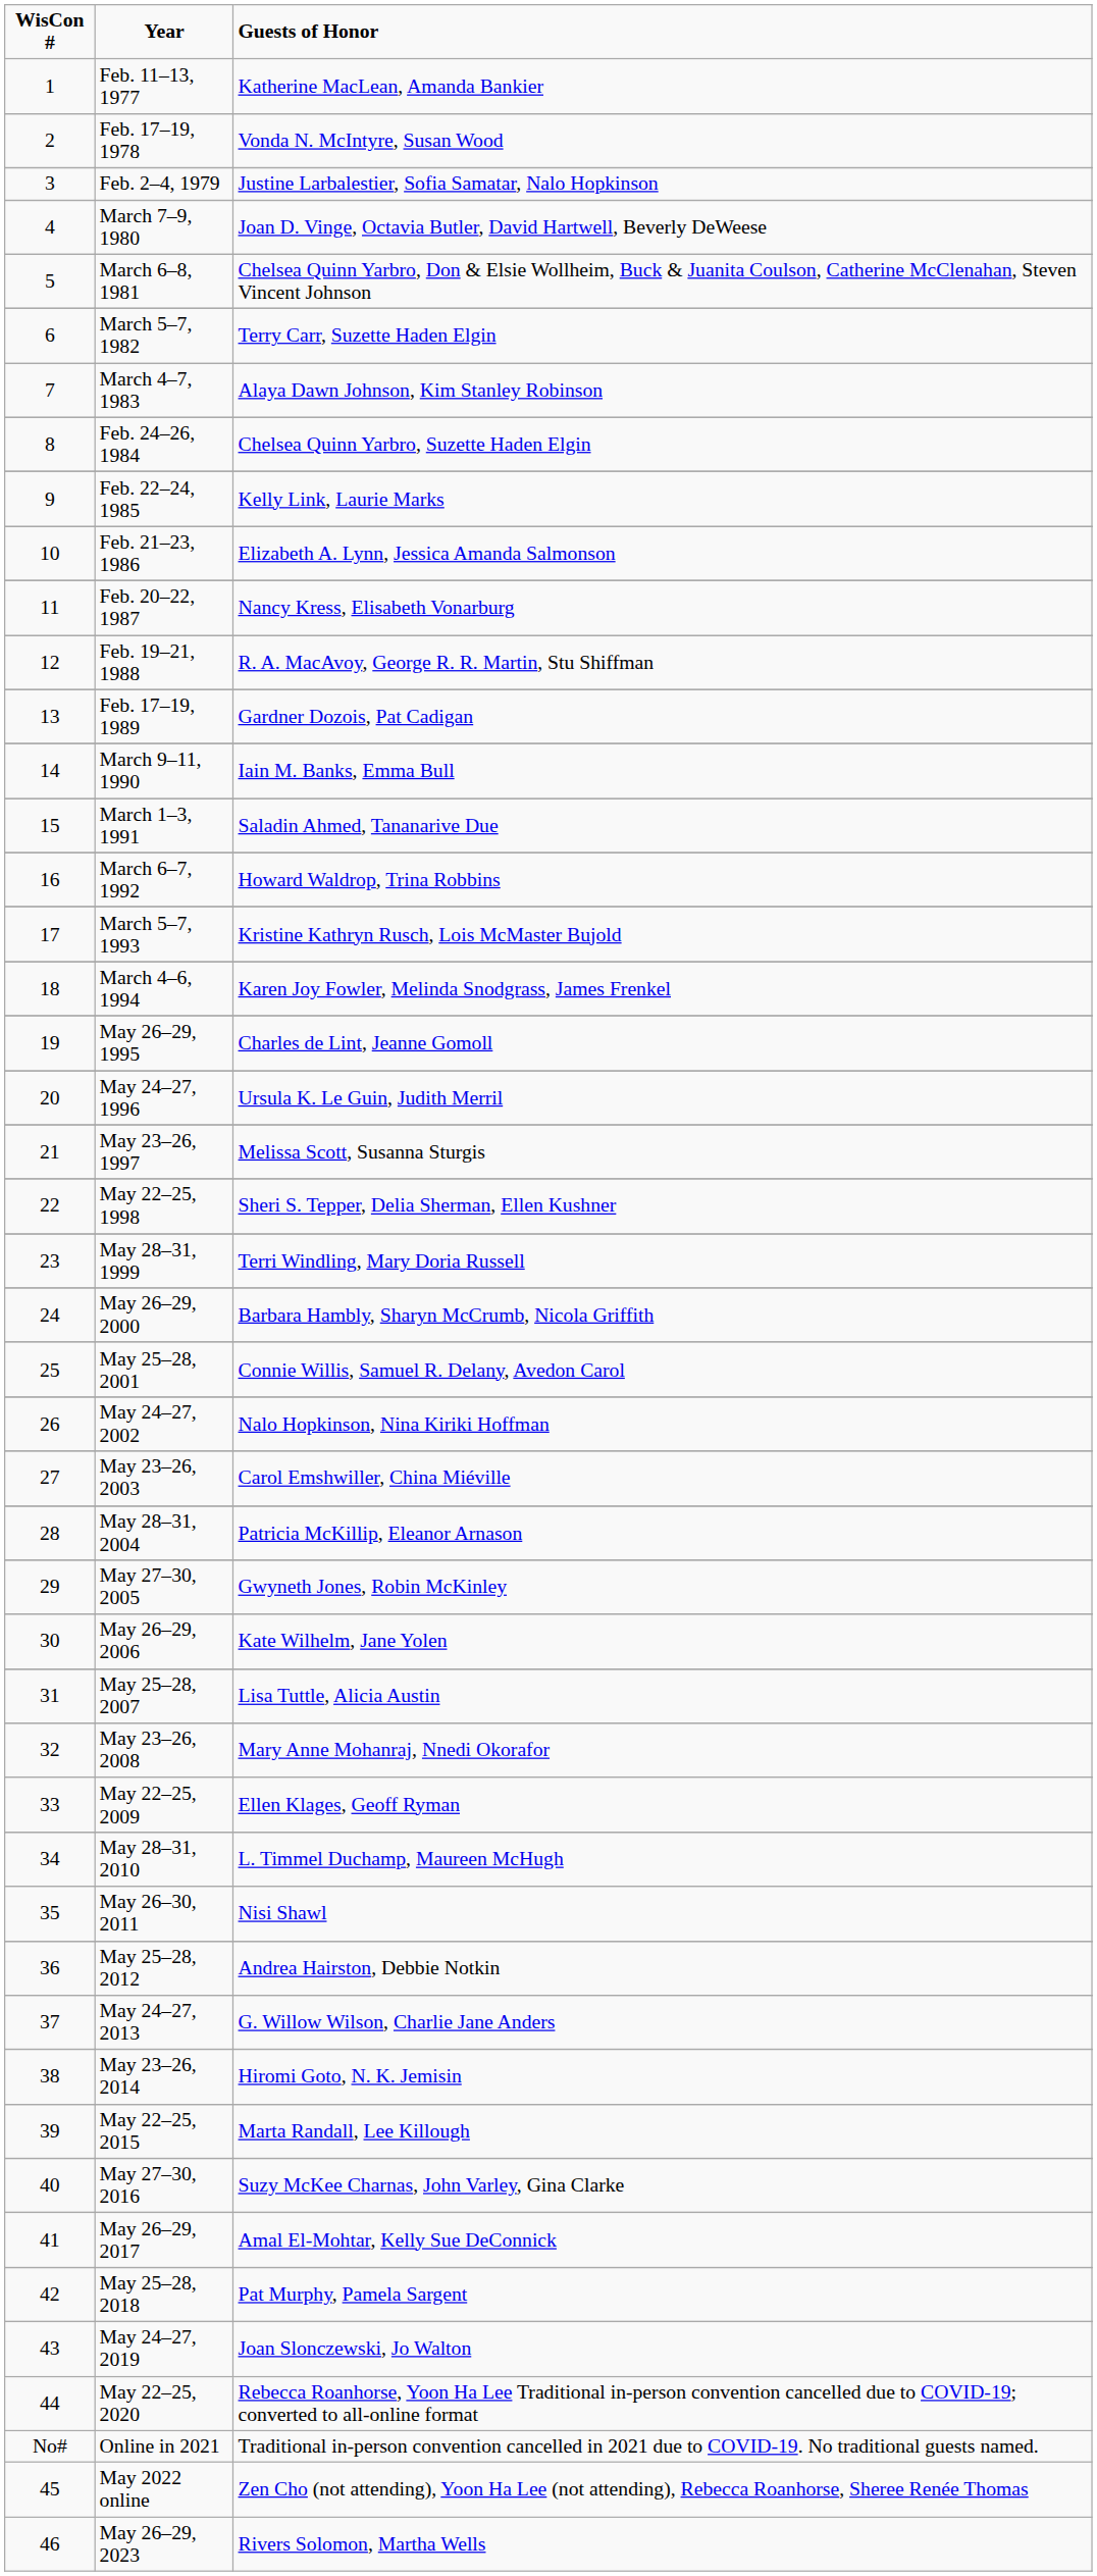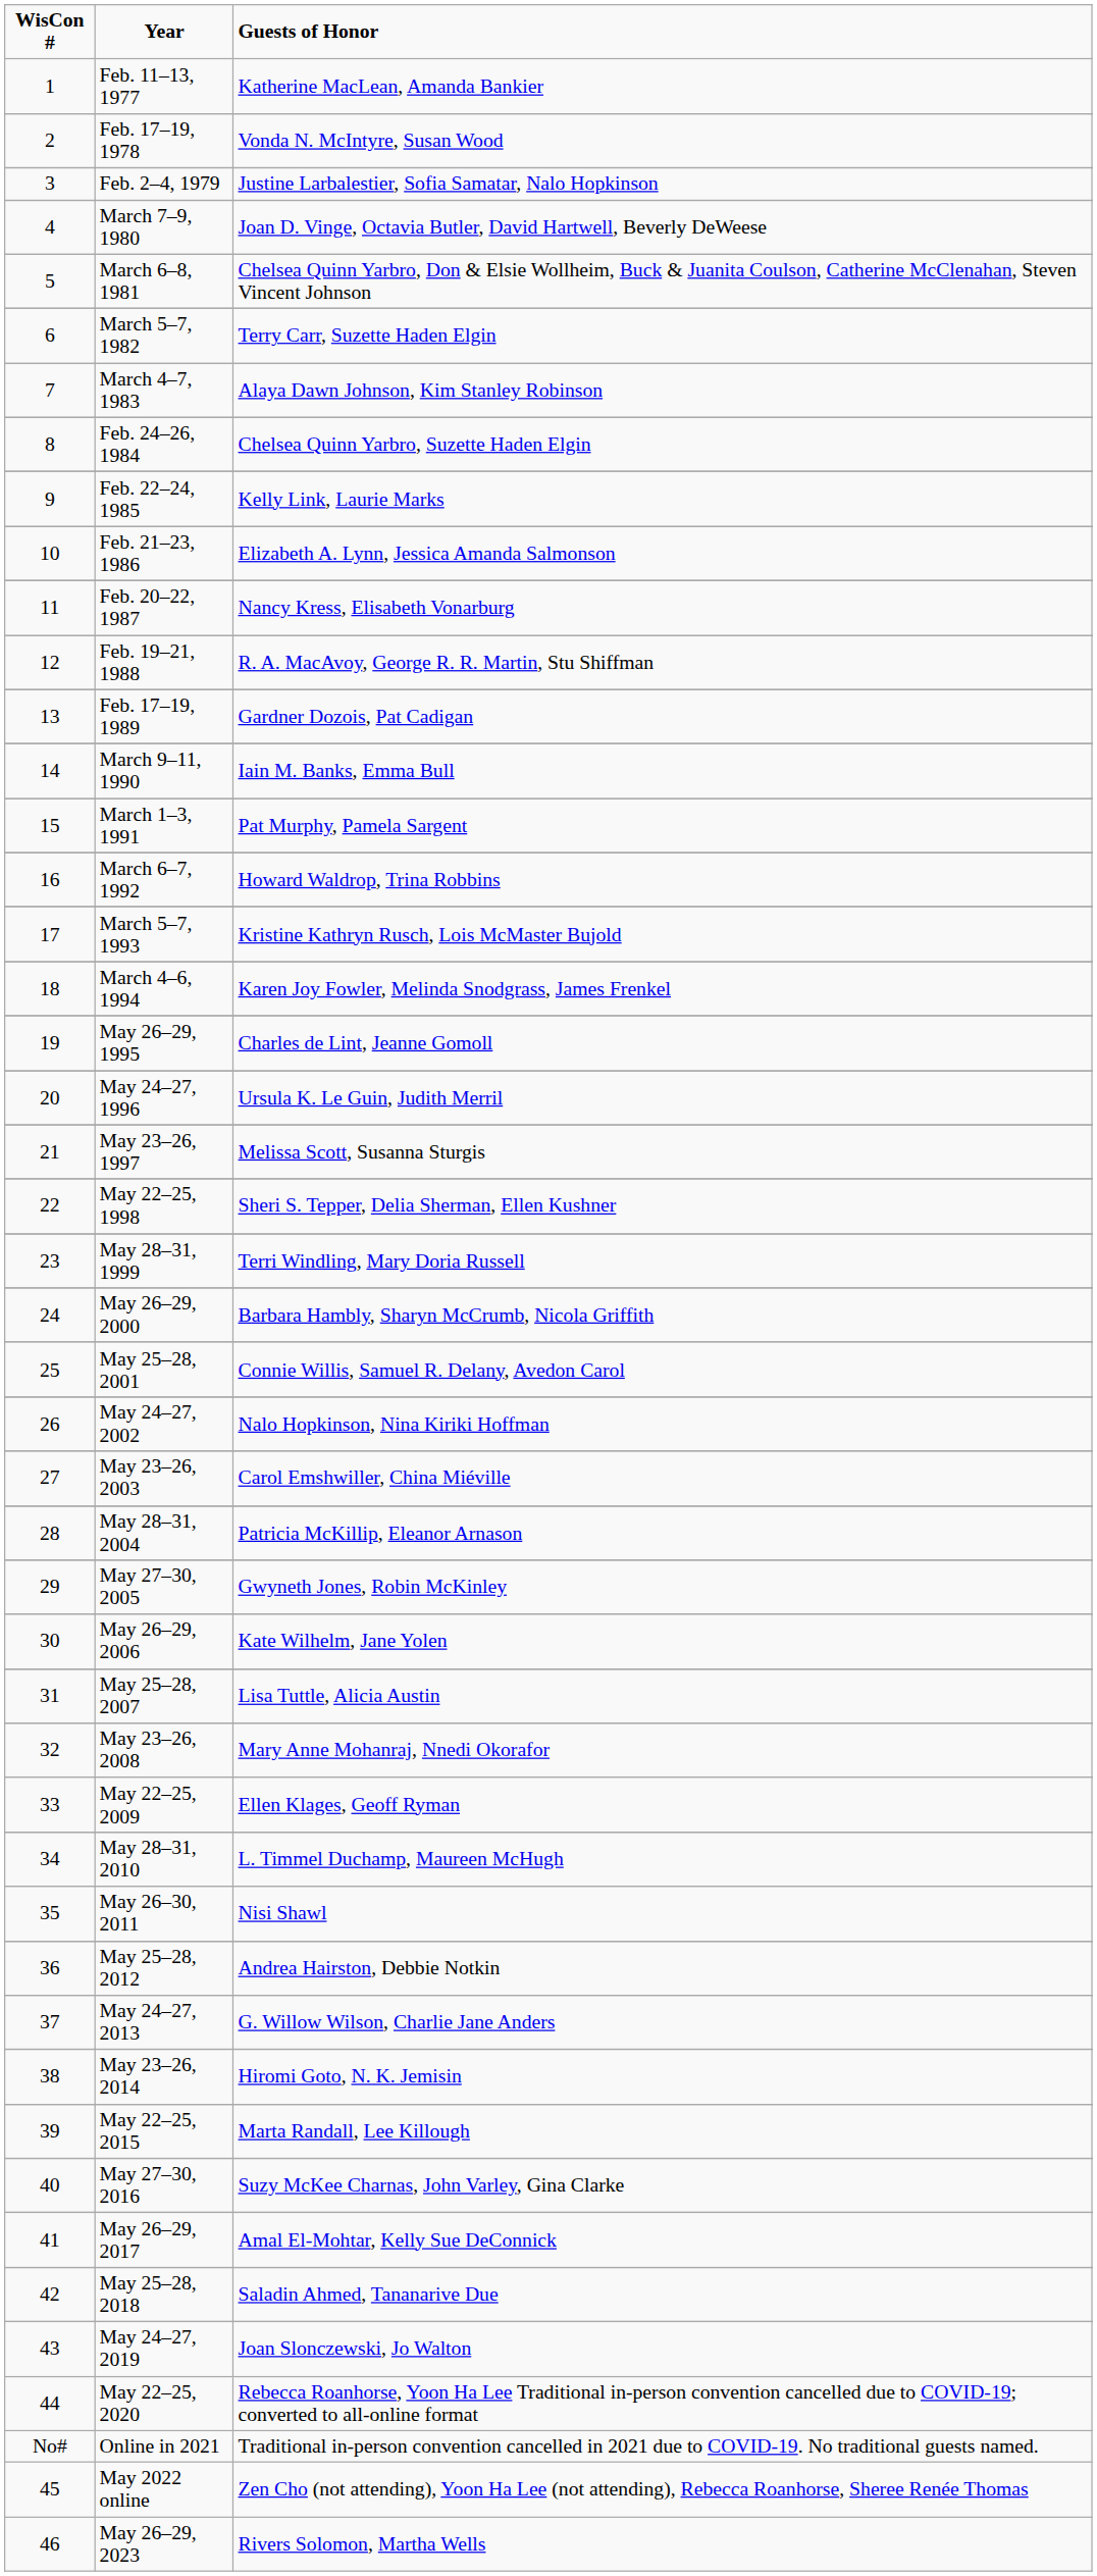 <table class="wikitable">
 <tr>
 <td style="text-align:center;"><strong>WisCon #</strong></td>
 <td style="text-align:center;"><strong>Year</strong></td>
 <td><strong>Guests of Honor</strong></td>
 </tr>
 <tr>
 <td style="text-align:center;">1</td>
 <td>Feb. 11–13, 1977</td>
 <td><a href='#'>Katherine MacLean</a>, <a href='#'>Amanda Bankier</a></td>
 </tr>
 <tr>
 </tr>
 <tr>
 <td style="text-align:center;">2</td>
 <td>Feb. 17–19, 1978</td>
 <td><a href='#'>Vonda N. McIntyre</a>, <a href='#'>Susan Wood</a></td>
 </tr>
 <tr>
 </tr>
 <tr>
 <td style="text-align:center;">3</td>
 <td>Feb. 2–4, 1979</td>
 <td><a href='#'>Justine Larbalestier</a>, <a href='#'>Sofia Samatar</a>, <a href='#'>Nalo Hopkinson</a></td>
 </tr>
 <tr>
 </tr>
 <tr>
 <td style="text-align:center;">4</td>
 <td>March 7–9, 1980</td>
 <td><a href='#'>Joan D. Vinge</a>, <a href='#'>Octavia Butler</a>, <a href='#'>David Hartwell</a>, Beverly DeWeese</td>
 </tr>
 <tr>
 </tr>
 <tr>
 <td style="text-align:center;">5</td>
 <td>March 6–8, 1981</td>
 <td><a href='#'>Chelsea Quinn Yarbro</a>, <a href='#'>Don</a> & Elsie Wollheim, <a href='#'>Buck</a> & <a href='#'>Juanita Coulson</a>, <a href='#'>Catherine McClenahan</a>, Steven Vincent Johnson</td>
 </tr>
 <tr>
 </tr>
 <tr>
 <td style="text-align:center;">6</td>
 <td>March 5–7, 1982</td>
 <td><a href='#'>Terry Carr</a>, <a href='#'>Suzette Haden Elgin</a></td>
 </tr>
 <tr>
 </tr>
 <tr>
 <td style="text-align:center;">7</td>
 <td>March 4–7, 1983</td>
 <td><a href='#'>Alaya Dawn Johnson</a>, <a href='#'>Kim Stanley Robinson</a></td>
 </tr>
 <tr>
 </tr>
 <tr>
 <td style="text-align:center;">8</td>
 <td>Feb. 24–26, 1984</td>
 <td><a href='#'>Chelsea Quinn Yarbro</a>, <a href='#'>Suzette Haden Elgin</a></td>
 </tr>
 <tr>
 </tr>
 <tr>
 <td style="text-align:center;">9</td>
 <td>Feb. 22–24, 1985</td>
 <td><a href='#'>Kelly Link</a>, <a href='#'>Laurie Marks</a></td>
 </tr>
 <tr>
 </tr>
 <tr>
 <td style="text-align:center;">10</td>
 <td>Feb. 21–23, 1986</td>
 <td><a href='#'>Elizabeth A. Lynn</a>, <a href='#'>Jessica Amanda Salmonson</a></td>
 </tr>
 <tr>
 </tr>
 <tr>
 <td style="text-align:center;">11</td>
 <td>Feb. 20–22, 1987</td>
 <td><a href='#'>Nancy Kress</a>, <a href='#'>Elisabeth Vonarburg</a></td>
 </tr>
 <tr>
 </tr>
 <tr>
 <td style="text-align:center;">12</td>
 <td>Feb. 19–21, 1988</td>
 <td><a href='#'>R. A. MacAvoy</a>, <a href='#'>George R. R. Martin</a>, Stu Shiffman</td>
 </tr>
 <tr>
 </tr>
 <tr>
 <td style="text-align:center;">13</td>
 <td>Feb. 17–19, 1989</td>
 <td><a href='#'>Gardner Dozois</a>, <a href='#'>Pat Cadigan</a></td>
 </tr>
 <tr>
 </tr>
 <tr>
 <td style="text-align:center;">14</td>
 <td>March 9–11, 1990</td>
 <td><a href='#'>Iain M. Banks</a>, <a href='#'>Emma Bull</a></td>
 </tr>
 <tr>
 </tr>
 <tr>
 <td style="text-align:center;">15</td>
 <td>March 1–3, 1991</td>
-<td><a href='#'>Saladin Ahmed</a>, <a href='#'>Tananarive Due</a></td>
+<td><a href='#'>Pat Murphy</a>, <a href='#'>Pamela Sargent</a></td>
 </tr>
 <tr>
 </tr>
 <tr>
 <td style="text-align:center;">16</td>
 <td>March 6–7, 1992</td>
 <td><a href='#'>Howard Waldrop</a>, <a href='#'>Trina Robbins</a></td>
 </tr>
 <tr>
 </tr>
 <tr>
 <td style="text-align:center;">17</td>
 <td>March 5–7, 1993</td>
 <td><a href='#'>Kristine Kathryn Rusch</a>, <a href='#'>Lois McMaster Bujold</a></td>
 </tr>
 <tr>
 </tr>
 <tr>
 <td style="text-align:center;">18</td>
 <td>March 4–6, 1994</td>
 <td><a href='#'>Karen Joy Fowler</a>, <a href='#'>Melinda Snodgrass</a>, <a href='#'>James Frenkel</a></td>
 </tr>
 <tr>
 </tr>
 <tr>
 <td style="text-align:center;">19</td>
 <td>May 26–29, 1995</td>
 <td><a href='#'>Charles de Lint</a>, <a href='#'>Jeanne Gomoll</a></td>
 </tr>
 <tr>
 </tr>
 <tr>
 <td style="text-align:center;">20</td>
 <td>May 24–27, 1996</td>
 <td><a href='#'>Ursula K. Le Guin</a>, <a href='#'>Judith Merril</a></td>
 </tr>
 <tr>
 </tr>
 <tr>
 <td style="text-align:center;">21</td>
 <td>May 23–26, 1997</td>
 <td><a href='#'>Melissa Scott</a>, Susanna Sturgis</td>
 </tr>
 <tr>
 </tr>
 <tr>
 <td style="text-align:center;">22</td>
 <td>May 22–25, 1998</td>
 <td><a href='#'>Sheri S. Tepper</a>, <a href='#'>Delia Sherman</a>, <a href='#'>Ellen Kushner</a></td>
 </tr>
 <tr>
 </tr>
 <tr>
 <td style="text-align:center;">23</td>
 <td>May 28–31, 1999</td>
 <td><a href='#'>Terri Windling</a>, <a href='#'>Mary Doria Russell</a></td>
 </tr>
 <tr>
 </tr>
 <tr>
 <td style="text-align:center;">24</td>
 <td>May 26–29, 2000</td>
 <td><a href='#'>Barbara Hambly</a>, <a href='#'>Sharyn McCrumb</a>, <a href='#'>Nicola Griffith</a></td>
 </tr>
 <tr>
 </tr>
 <tr>
 <td style="text-align:center;">25</td>
 <td>May 25–28, 2001</td>
 <td><a href='#'>Connie Willis</a>, <a href='#'>Samuel R. Delany</a>, <a href='#'>Avedon Carol</a></td>
 </tr>
 <tr>
 </tr>
 <tr>
 <td style="text-align:center;">26</td>
 <td>May 24–27, 2002</td>
 <td><a href='#'>Nalo Hopkinson</a>, <a href='#'>Nina Kiriki Hoffman</a></td>
 </tr>
 <tr>
 </tr>
 <tr>
 <td style="text-align:center;">27</td>
 <td>May 23–26, 2003</td>
 <td><a href='#'>Carol Emshwiller</a>, <a href='#'>China Miéville</a></td>
 </tr>
 <tr>
 </tr>
 <tr>
 <td style="text-align:center;">28</td>
 <td>May 28–31, 2004</td>
 <td><a href='#'>Patricia McKillip</a>, <a href='#'>Eleanor Arnason</a></td>
 </tr>
 <tr>
 </tr>
 <tr>
 <td style="text-align:center;">29</td>
 <td>May 27–30, 2005</td>
 <td><a href='#'>Gwyneth Jones</a>, <a href='#'>Robin McKinley</a></td>
 </tr>
 <tr>
 </tr>
 <tr>
 <td style="text-align:center;">30</td>
 <td>May 26–29, 2006</td>
 <td><a href='#'>Kate Wilhelm</a>, <a href='#'>Jane Yolen</a></td>
 </tr>
 <tr>
 </tr>
 <tr>
 <td style="text-align:center;">31</td>
 <td>May 25–28, 2007</td>
 <td><a href='#'>Lisa Tuttle</a>, <a href='#'>Alicia Austin</a></td>
 </tr>
 <tr>
 </tr>
 <tr>
 <td style="text-align:center;">32</td>
 <td>May 23–26, 2008</td>
 <td><a href='#'>Mary Anne Mohanraj</a>, <a href='#'>Nnedi Okorafor</a></td>
 </tr>
 <tr>
 </tr>
 <tr>
 <td style="text-align:center;">33</td>
 <td>May 22–25, 2009</td>
 <td><a href='#'>Ellen Klages</a>, <a href='#'>Geoff Ryman</a></td>
 </tr>
 <tr>
 </tr>
 <tr>
 <td style="text-align:center;">34</td>
 <td>May 28–31, 2010</td>
 <td><a href='#'>L. Timmel Duchamp</a>, <a href='#'>Maureen McHugh</a></td>
 </tr>
 <tr>
 </tr>
 <tr>
 <td style="text-align:center;">35</td>
 <td>May 26–30, 2011</td>
 <td><a href='#'>Nisi Shawl</a></td>
 </tr>
 <tr>
 </tr>
 <tr>
 <td style="text-align:center;">36</td>
 <td>May 25–28, 2012</td>
 <td><a href='#'>Andrea Hairston</a>, Debbie Notkin</td>
 </tr>
 <tr>
 </tr>
 <tr>
 <td style="text-align:center;">37</td>
 <td>May 24–27, 2013</td>
 <td><a href='#'>G. Willow Wilson</a>, <a href='#'>Charlie Jane Anders</a></td>
 </tr>
 <tr>
 </tr>
 <tr>
 <td style="text-align:center;">38</td>
 <td>May 23–26, 2014</td>
 <td><a href='#'>Hiromi Goto</a>, <a href='#'>N. K. Jemisin</a></td>
 </tr>
 <tr>
 </tr>
 <tr>
 <td style="text-align:center;">39</td>
 <td>May 22–25, 2015</td>
 <td><a href='#'>Marta Randall</a>, <a href='#'>Lee Killough</a></td>
 </tr>
 <tr>
 </tr>
 <tr>
 <td style="text-align:center;">40</td>
 <td>May 27–30, 2016</td>
 <td><a href='#'>Suzy McKee Charnas</a>, <a href='#'>John Varley</a>, Gina Clarke</td>
 </tr>
 <tr>
 </tr>
 <tr>
 <td style="text-align:center;">41</td>
 <td>May 26–29, 2017</td>
 <td><a href='#'>Amal El-Mohtar</a>, <a href='#'>Kelly Sue DeConnick</a></td>
 </tr>
 <tr>
 </tr>
 <tr>
 <td style="text-align:center;">42</td>
 <td>May 25–28, 2018</td>
-<td><a href='#'>Pat Murphy</a>, <a href='#'>Pamela Sargent</a></td>
+<td><a href='#'>Saladin Ahmed</a>, <a href='#'>Tananarive Due</a></td>
 </tr>
 <tr>
 </tr>
 <tr>
 <td style="text-align:center;">43</td>
 <td>May 24–27, 2019</td>
 <td><a href='#'>Joan Slonczewski</a>, <a href='#'>Jo Walton</a></td>
 </tr>
 <tr>
 <td style="text-align:center;">44</td>
 <td>May 22–25, 2020</td>
 <td><a href='#'>Rebecca Roanhorse</a>, <a href='#'>Yoon Ha Lee</a> Traditional in-person convention cancelled due to <a href='#'>COVID-19</a>; converted to all-online format</td>
 </tr>
 <tr>
 <td style="text-align:center;">No#</td>
 <td>Online in 2021</td>
 <td>Traditional in-person convention cancelled in 2021 due to <a href='#'>COVID-19</a>. No traditional guests named.</td>
 </tr>
 <tr>
 <td style="text-align:center;">45</td>
 <td>May 2022 online</td>
 <td><a href='#'>Zen Cho</a> (not attending), <a href='#'>Yoon Ha Lee</a> (not attending), <a href='#'>Rebecca Roanhorse</a>, <a href='#'>Sheree Renée Thomas</a></td>
 </tr>
 <tr>
 <td style="text-align:center;">46</td>
 <td>May 26–29, 2023</td>
 <td><a href='#'>Rivers Solomon</a>, <a href='#'>Martha Wells</a></td>
 </tr>
 </table>
